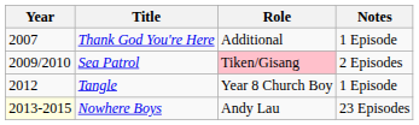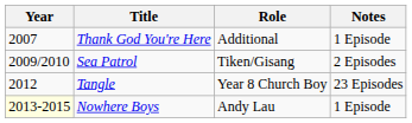 <table class="wikitable">
 <tr>
 <th>Year</th>
 <th>Title</th>
 <th>Role</th>
 <th>Notes</th>
 </tr>
 <tr>
 <td>2007</td>
 <td><em><a href='#'>Thank God You're Here</a></em></td>
 <td>Additional</td>
 <td>1 Episode</td>
 </tr>
 <tr>
 <td>2009/2010</td>
 <td><em><a href='#'>Sea Patrol</a></em></td>
-<td style="background: pink;">Tiken/Gisang</td>
+<td>Tiken/Gisang</td>
 <td>2 Episodes</td>
 </tr>
 <tr>
 <td>2012</td>
 <td><em><a href='#'>Tangle</a></em></td>
 <td>Year 8 Church Boy</td>
-<td>1 Episode</td>
+<td>23 Episodes</td>
 </tr>
 <tr>
 <td style="background: lightyellow;">2013-2015</td>
 <td><em><a href='#'>Nowhere Boys</a></em></td>
 <td>Andy Lau</td>
-<td>23 Episodes</td>
+<td>1 Episode</td>
 </tr>
 </table>
